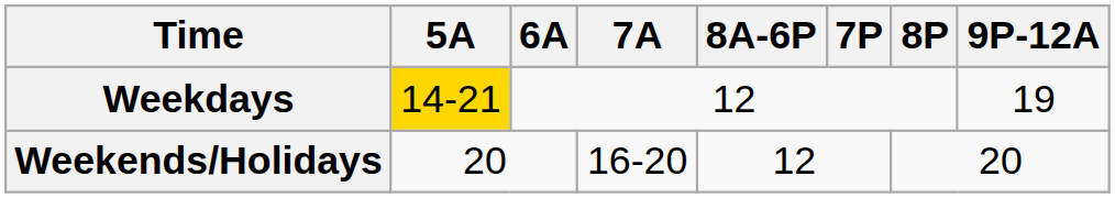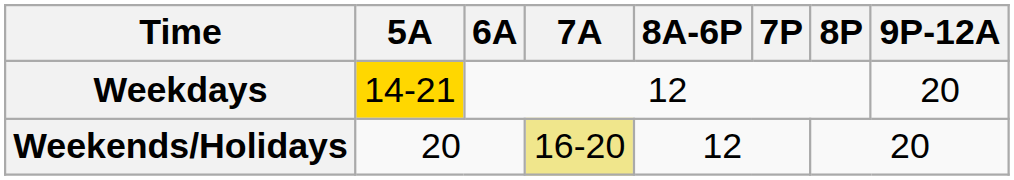 <table class="wikitable" style="text-align: center;">
 <tr>
 <th>Time</th>
 <th>5A</th>
 <th>6A</th>
 <th>7A</th>
 <th>8A-6P</th>
 <th>7P</th>
 <th>8P</th>
 <th>9P-12A</th>
 </tr>
 <tr>
 <th>Weekdays</th>
 <td style="background: gold;">14-21</td>
 <td colspan="5">12</td>
-<td>19</td>
+<td>20</td>
 </tr>
 <tr>
 <th>Weekends/Holidays</th>
 <td colspan="2">20</td>
-<td>16-20</td>
+<td style="background: khaki;">16-20</td>
 <td colspan="2">12</td>
 <td colspan="2">20</td>
 </tr>
 </table>
